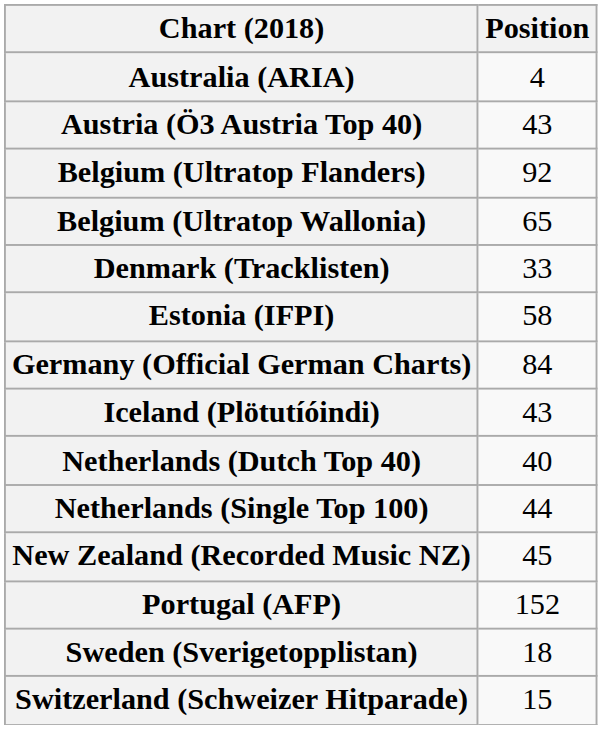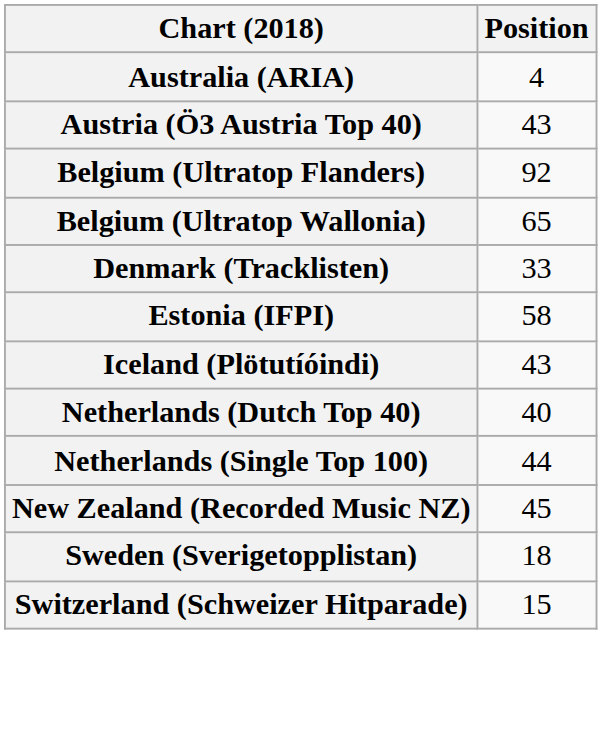 <table class="wikitable sortable plainrowheaders" style="text-align:center">
 <tr>
 <th scope="col">Chart (2018)</th>
 <th scope="col">Position</th>
 </tr>
 <tr>
 <th scope="row">Australia (ARIA)</th>
 <td>4</td>
 </tr>
 <tr>
 <th scope="row">Austria (Ö3 Austria Top 40)</th>
 <td>43</td>
 </tr>
 <tr>
 <th scope="row">Belgium (Ultratop Flanders)</th>
 <td>92</td>
 </tr>
 <tr>
 <th scope="row">Belgium (Ultratop Wallonia)</th>
 <td>65</td>
 </tr>
 <tr>
 <th scope="row">Denmark (Tracklisten)</th>
 <td>33</td>
 </tr>
 <tr>
 <th scope="row">Estonia (IFPI)</th>
 <td>58</td>
 </tr>
 <tr>
-<th scope="row">Germany (Official German Charts)</th>
-<td>84</td>
-</tr>
-<tr>
 <th scope="row">Iceland (Plötutíóindi)</th>
 <td>43</td>
 </tr>
 <tr>
 <th scope="row">Netherlands (Dutch Top 40)</th>
 <td>40</td>
 </tr>
 <tr>
 <th scope="row">Netherlands (Single Top 100)</th>
 <td>44</td>
 </tr>
 <tr>
 <th scope="row">New Zealand (Recorded Music NZ)</th>
 <td>45</td>
 </tr>
 <tr>
-<th scope="row">Portugal (AFP)</th>
-<td>152</td>
-</tr>
-<tr>
 <th scope="row">Sweden (Sverigetopplistan)</th>
 <td>18</td>
 </tr>
 <tr>
 <th scope="row">Switzerland (Schweizer Hitparade)</th>
 <td>15</td>
 </tr>
 </table>
